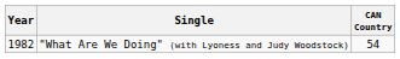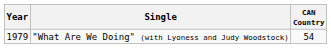 <table class="wikitable">
 <tr>
 <th>Year</th>
 <th>Single</th>
 <th width="45"><small>CAN Country</small></th>
 </tr>
 <tr>
-<td>1982</td>
+<td>1979</td>
 <td>"What Are We Doing" <small>(with Lyoness and Judy Woodstock)</small></td>
 <td align="center">54</td>
 </tr>
 </table>
